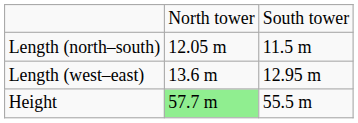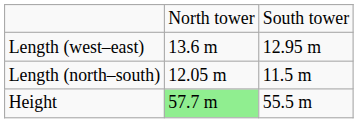 <table class="wikitable floatright">
 <tr>
 <td></td>
 <td>North tower</td>
 <td>South tower</td>
 </tr>
 <tr>
+<td>Length (west–east)</td>
+<td>13.6 m</td>
+<td>12.95 m</td>
+</tr>
+<tr>
 <td>Length (north–south)</td>
 <td>12.05 m</td>
 <td>11.5 m</td>
-</tr>
-<tr>
-<td>Length (west–east)</td>
-<td>13.6 m</td>
-<td>12.95 m</td>
 </tr>
 <tr>
 <td>Height</td>
 <td style="background: lightgreen;">57.7 m</td>
 <td>55.5 m</td>
 </tr>
 </table>
